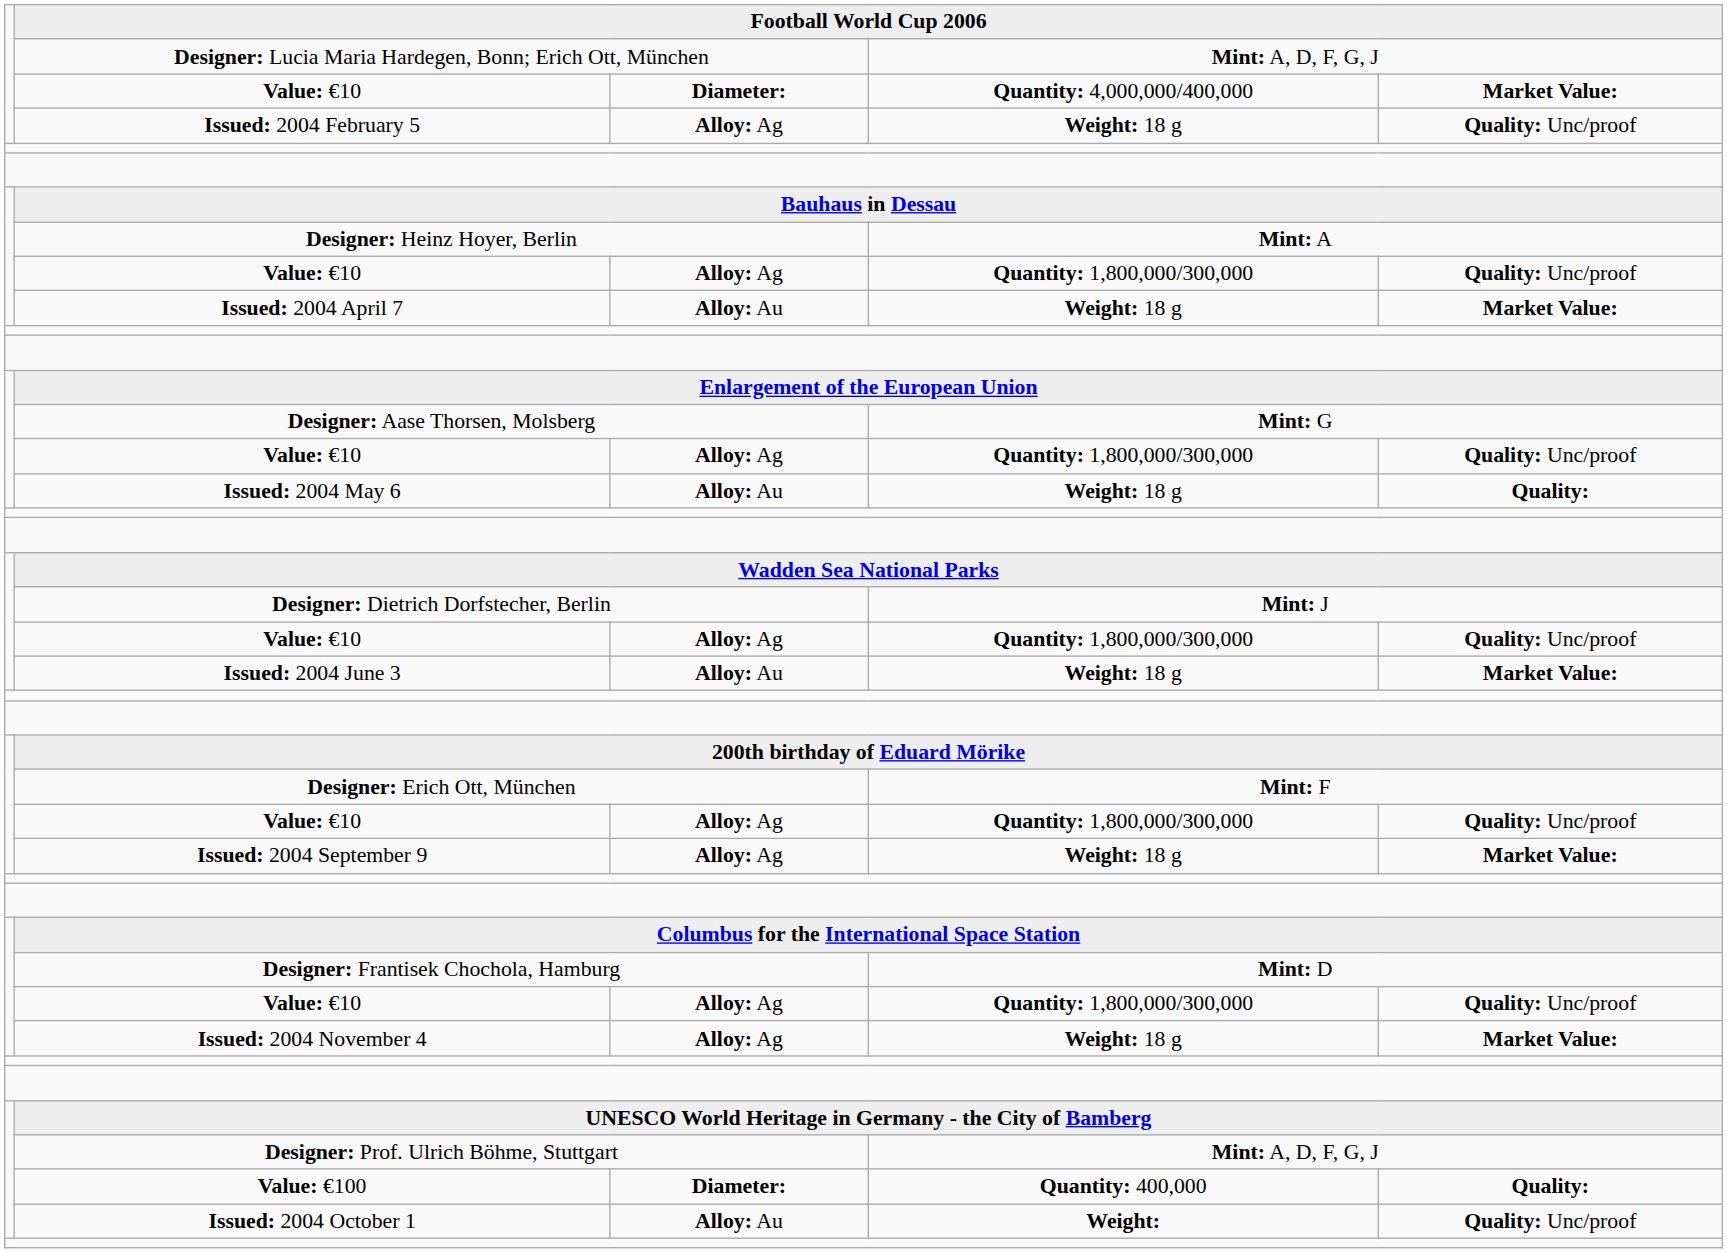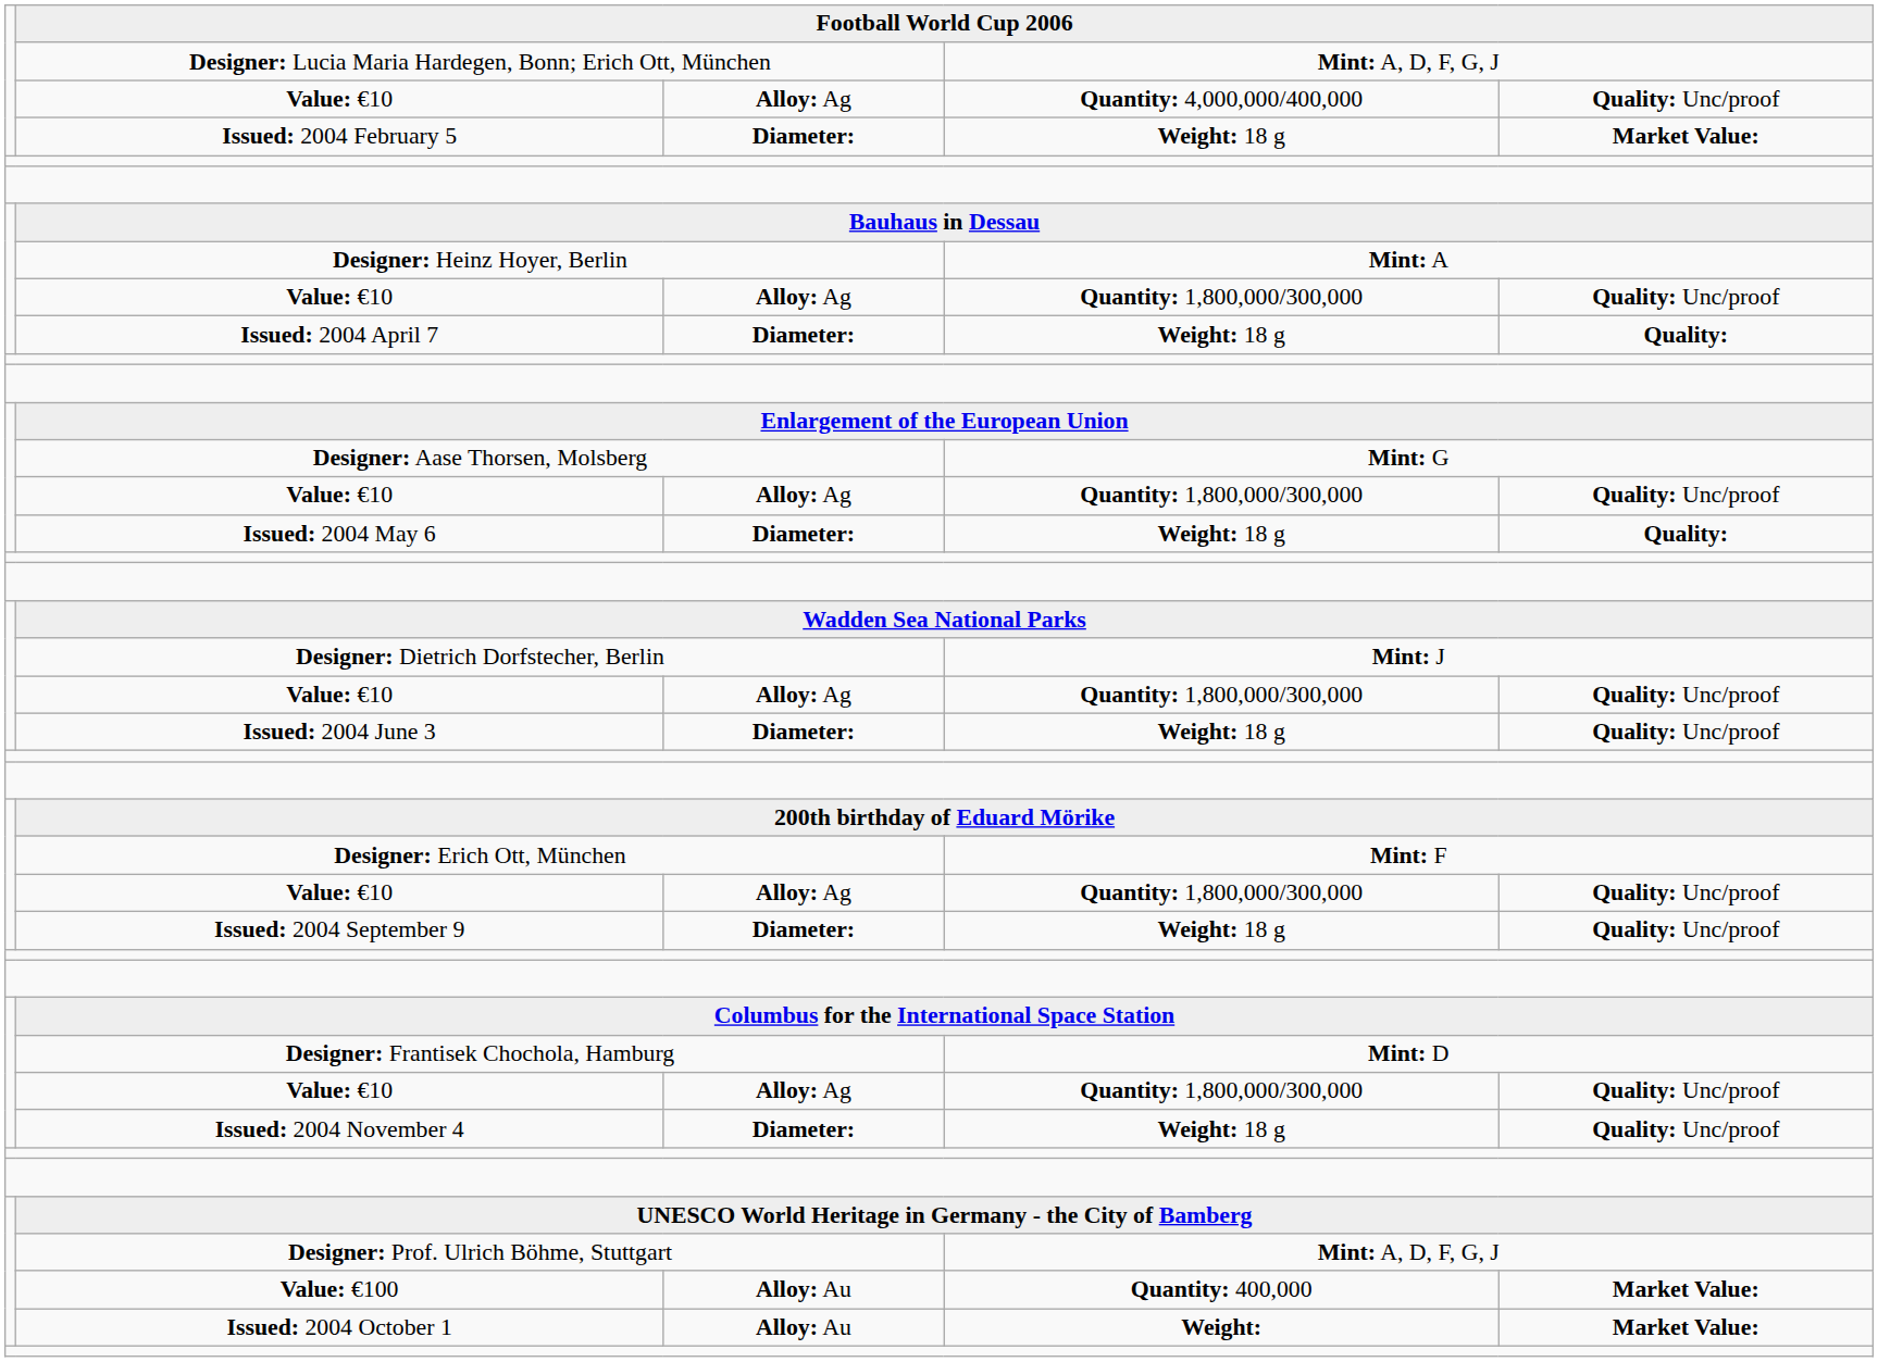 <table class="wikitable" style="width:100%;">
 <tr>
 <td rowspan="4"  style="white-space:nowrap; width:330px; text-align:center;"></td>
 <th colspan="4"  style="text-align:center; background:#eee;">Football World Cup 2006</th>
 </tr>
 <tr style="text-align:center;">
 <td colspan="2"  style="width:50%; "><strong>Designer:</strong> Lucia Maria Hardegen, Bonn; Erich Ott, München</td>
 <td colspan="2"  style="width:50%; "><strong>Mint:</strong> A, D, F, G, J</td>
 </tr>
 <tr>
 <td align=center><strong>Value:</strong> €10</td>
-<td align=center><strong>Diameter:</strong> </td>
+<td align=center><strong>Alloy:</strong> Ag</td>
 <td align=center><strong>Quantity:</strong> 4,000,000/400,000</td>
-<td align=center><strong>Market Value:</strong></td>
+<td align=center><strong>Quality:</strong> Unc/proof</td>
 </tr>
 <tr>
 <td align=center><strong>Issued:</strong> 2004 February 5</td>
-<td align=center><strong>Alloy:</strong> Ag</td>
+<td align=center><strong>Diameter:</strong> </td>
 <td align=center><strong>Weight:</strong> 18 g</td>
-<td align=center><strong>Quality:</strong> Unc/proof</td>
+<td align=center><strong>Market Value:</strong></td>
 </tr>
 <tr>
 <td colspan="5" style="text-align:left;"></td>
 </tr>
 <tr>
 <td colspan="5" style="text-align:left;"> </td>
 </tr>
 <tr>
 <td rowspan="4"  style="white-space:nowrap; width:330px; text-align:center;"></td>
 <th colspan="4"  style="text-align:center; background:#eee;"><a href='#'>Bauhaus</a> in <a href='#'>Dessau</a></th>
 </tr>
 <tr style="text-align:center;">
 <td colspan="2"  style="width:50%; "><strong>Designer:</strong> Heinz Hoyer, Berlin</td>
 <td colspan="2"  style="width:50%; "><strong>Mint:</strong> A</td>
 </tr>
 <tr>
 <td align=center><strong>Value:</strong> €10</td>
 <td align=center><strong>Alloy:</strong> Ag</td>
 <td align=center><strong>Quantity:</strong> 1,800,000/300,000</td>
 <td align=center><strong>Quality:</strong> Unc/proof</td>
 </tr>
 <tr>
 <td align=center><strong>Issued:</strong> 2004 April 7</td>
-<td align=center><strong>Alloy:</strong> Au</td>
+<td align=center><strong>Diameter:</strong> </td>
 <td align=center><strong>Weight:</strong> 18 g</td>
-<td align=center><strong>Market Value:</strong></td>
+<td align=center><strong>Quality:</strong></td>
 </tr>
 <tr>
 <td colspan="5" style="text-align:left;"></td>
 </tr>
 <tr>
 <td colspan="5" style="text-align:left;"> </td>
 </tr>
 <tr>
 <td rowspan="4"  style="white-space:nowrap; width:330px; text-align:center;"></td>
 <th colspan="4"  style="text-align:center; background:#eee;"><a href='#'>Enlargement of the European Union</a></th>
 </tr>
 <tr style="text-align:center;">
 <td colspan="2"  style="width:50%; "><strong>Designer:</strong> Aase Thorsen, Molsberg</td>
 <td colspan="2"  style="width:50%; "><strong>Mint:</strong> G</td>
 </tr>
 <tr>
 <td align=center><strong>Value:</strong> €10</td>
 <td align=center><strong>Alloy:</strong> Ag</td>
 <td align=center><strong>Quantity:</strong> 1,800,000/300,000</td>
 <td align=center><strong>Quality:</strong> Unc/proof</td>
 </tr>
 <tr>
 <td align=center><strong>Issued:</strong> 2004 May 6</td>
-<td align=center><strong>Alloy:</strong> Au</td>
+<td align=center><strong>Diameter:</strong> </td>
 <td align=center><strong>Weight:</strong> 18 g</td>
 <td align=center><strong>Quality:</strong></td>
 </tr>
 <tr>
 <td colspan="5" style="text-align:left;"></td>
 </tr>
 <tr>
 <td colspan="5" style="text-align:left;"> </td>
 </tr>
 <tr>
 <td rowspan="4"  style="white-space:nowrap; width:330px; text-align:center;"></td>
 <th colspan="4"  style="text-align:center; background:#eee;"><a href='#'>Wadden Sea National Parks</a></th>
 </tr>
 <tr style="text-align:center;">
 <td colspan="2"  style="width:50%; "><strong>Designer:</strong> Dietrich Dorfstecher, Berlin</td>
 <td colspan="2"  style="width:50%; "><strong>Mint:</strong> J</td>
 </tr>
 <tr>
 <td align=center><strong>Value:</strong> €10</td>
 <td align=center><strong>Alloy:</strong> Ag</td>
 <td align=center><strong>Quantity:</strong> 1,800,000/300,000</td>
 <td align=center><strong>Quality:</strong> Unc/proof</td>
 </tr>
 <tr>
 <td align=center><strong>Issued:</strong> 2004 June 3</td>
-<td align=center><strong>Alloy:</strong> Au</td>
+<td align=center><strong>Diameter:</strong> </td>
 <td align=center><strong>Weight:</strong> 18 g</td>
-<td align=center><strong>Market Value:</strong></td>
+<td align=center><strong>Quality:</strong> Unc/proof</td>
 </tr>
 <tr>
 <td colspan="5" style="text-align:left;"></td>
 </tr>
 <tr>
 <td colspan="5" style="text-align:left;"> </td>
 </tr>
 <tr>
 <td rowspan="4"  style="white-space:nowrap; width:330px; text-align:center;"></td>
 <th colspan="4"  style="text-align:center; background:#eee;">200th birthday of <a href='#'>Eduard Mörike</a></th>
 </tr>
 <tr style="text-align:center;">
 <td colspan="2"  style="width:50%; "><strong>Designer:</strong> Erich Ott, München</td>
 <td colspan="2"  style="width:50%; "><strong>Mint:</strong> F</td>
 </tr>
 <tr>
 <td align=center><strong>Value:</strong> €10</td>
 <td align=center><strong>Alloy:</strong> Ag</td>
 <td align=center><strong>Quantity:</strong> 1,800,000/300,000</td>
 <td align=center><strong>Quality:</strong> Unc/proof</td>
 </tr>
 <tr>
 <td align=center><strong>Issued:</strong> 2004 September 9</td>
-<td align=center><strong>Alloy:</strong> Ag</td>
+<td align=center><strong>Diameter:</strong> </td>
 <td align=center><strong>Weight:</strong> 18 g</td>
-<td align=center><strong>Market Value:</strong></td>
+<td align=center><strong>Quality:</strong> Unc/proof</td>
 </tr>
 <tr>
 <td colspan="5" style="text-align:left;"></td>
 </tr>
 <tr>
 <td colspan="5" style="text-align:left;"> </td>
 </tr>
 <tr>
 <td rowspan="4"  style="white-space:nowrap; width:330px; text-align:center;"></td>
 <th colspan="4"  style="text-align:center; background:#eee;"><a href='#'>Columbus</a> for the <a href='#'>International Space Station</a></th>
 </tr>
 <tr style="text-align:center;">
 <td colspan="2"  style="width:50%; "><strong>Designer:</strong> Frantisek Chochola, Hamburg</td>
 <td colspan="2"  style="width:50%; "><strong>Mint:</strong> D</td>
 </tr>
 <tr>
 <td align=center><strong>Value:</strong> €10</td>
 <td align=center><strong>Alloy:</strong> Ag</td>
 <td align=center><strong>Quantity:</strong> 1,800,000/300,000</td>
 <td align=center><strong>Quality:</strong> Unc/proof</td>
 </tr>
 <tr>
 <td align=center><strong>Issued:</strong> 2004 November 4</td>
-<td align=center><strong>Alloy:</strong> Ag</td>
+<td align=center><strong>Diameter:</strong> </td>
 <td align=center><strong>Weight:</strong> 18 g</td>
-<td align=center><strong>Market Value:</strong></td>
+<td align=center><strong>Quality:</strong> Unc/proof</td>
 </tr>
 <tr>
 <td colspan="5" style="text-align:left;"></td>
 </tr>
 <tr>
 <td colspan="5" style="text-align:left;"> </td>
 </tr>
 <tr>
 <td rowspan="4"  style="white-space:nowrap; width:330px; text-align:center;"></td>
 <th colspan="4"  style="text-align:center; background:#eee;">UNESCO World Heritage in Germany - the City of <a href='#'>Bamberg</a></th>
 </tr>
 <tr style="text-align:center;">
 <td colspan="2"  style="width:50%; "><strong>Designer:</strong> Prof. Ulrich Böhme, Stuttgart</td>
 <td colspan="2"  style="width:50%; "><strong>Mint:</strong> A, D, F, G, J</td>
 </tr>
 <tr>
 <td align=center><strong>Value:</strong> €100</td>
-<td align=center><strong>Diameter:</strong> </td>
+<td align=center><strong>Alloy:</strong> Au</td>
 <td align=center><strong>Quantity:</strong> 400,000</td>
-<td align=center><strong>Quality:</strong></td>
+<td align=center><strong>Market Value:</strong></td>
 </tr>
 <tr>
 <td align=center><strong>Issued:</strong> 2004 October 1</td>
 <td align=center><strong>Alloy:</strong> Au</td>
 <td align=center><strong>Weight:</strong> </td>
-<td align=center><strong>Quality:</strong> Unc/proof</td>
+<td align=center><strong>Market Value:</strong></td>
 </tr>
 <tr>
 <td colspan="5" style="text-align:left;"></td>
 </tr>
 </table>
